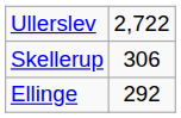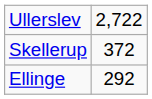 <table class="wikitable" style="float:left; margin-right:1em">
 <tr>
 <td><a href='#'>Ullerslev</a></td>
 <td align="center">2,722</td>
 </tr>
 <tr>
 <td><a href='#'>Skellerup</a></td>
-<td align="center">306</td>
+<td align="center">372</td>
 </tr>
 <tr>
 <td><a href='#'>Ellinge</a></td>
 <td align="center">292</td>
 </tr>
 </table>
